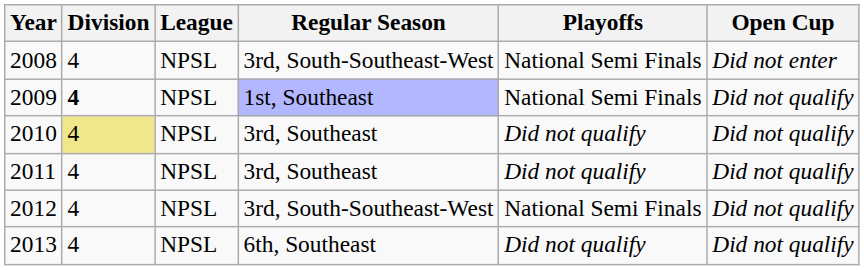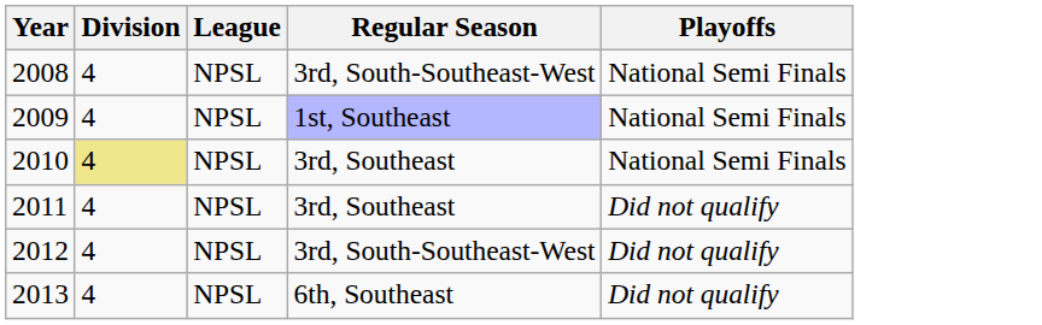 <table class="wikitable">
 <tr>
 <th>Year</th>
 <th>Division</th>
 <th>League</th>
 <th>Regular Season</th>
 <th>Playoffs</th>
-<th>Open Cup</th>
 </tr>
 <tr>
 <td>2008</td>
 <td>4</td>
 <td>NPSL</td>
 <td>3rd, South-Southeast-West</td>
 <td>National Semi Finals</td>
-<td><em>Did not enter</em></td>
 </tr>
 <tr>
 <td>2009</td>
-<td><strong>4</strong></td>
+<td>4</td>
 <td>NPSL</td>
 <td bgcolor="B3B7FF">1st, Southeast</td>
 <td>National Semi Finals</td>
-<td><em>Did not qualify</em></td>
 </tr>
 <tr>
 <td>2010</td>
 <td style="background: khaki;">4</td>
 <td>NPSL</td>
 <td>3rd, Southeast</td>
-<td><em>Did not qualify</em></td>
-<td><em>Did not qualify</em></td>
+<td>National Semi Finals</td>
 </tr>
 <tr>
 <td>2011</td>
 <td>4</td>
 <td>NPSL</td>
 <td>3rd, Southeast</td>
 <td><em>Did not qualify</em></td>
-<td><em>Did not qualify</em></td>
 </tr>
 <tr>
 <td>2012</td>
 <td>4</td>
 <td>NPSL</td>
 <td>3rd, South-Southeast-West</td>
-<td>National Semi Finals</td>
 <td><em>Did not qualify</em></td>
 </tr>
 <tr>
 <td>2013</td>
 <td>4</td>
 <td>NPSL</td>
 <td>6th, Southeast</td>
 <td><em>Did not qualify</em></td>
-<td><em>Did not qualify</em></td>
 </tr>
 </table>
